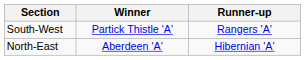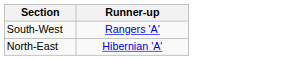 <table class="wikitable" style="text-align: center;">
 <tr>
 <th width=100>Section</th>
-<th width=160>Winner</th>
 <th width=160>Runner-up</th>
 </tr>
 <tr>
 <td align=left>South-West</td>
-<td><a href='#'>Partick Thistle 'A'</a></td>
 <td><a href='#'>Rangers 'A'</a></td>
 </tr>
 <tr>
 <td align=left>North-East</td>
-<td><a href='#'>Aberdeen 'A'</a></td>
 <td><a href='#'>Hibernian 'A'</a></td>
 </tr>
 </table>
